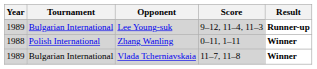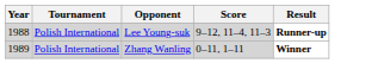 <table class="sortable wikitable" style="font-size: 90%;">
 <tr>
 <th>Year</th>
 <th>Tournament</th>
 <th>Opponent</th>
 <th>Score</th>
 <th>Result</th>
 </tr>
 <tr style="background:#D5D5D5">
-<td align="center">1989</td>
-<td align="left"><a href='#'>Bulgarian International</a></td>
+<td align="center">1988</td>
+<td align="left"><a href='#'>Polish International</a></td>
 <td align="left"> <a href='#'>Lee Young-suk</a></td>
 <td align="left">9–12, 11–4, 11–3</td>
 <td style="text-align:left; background: white"> <strong>Runner-up</strong></td>
 </tr>
 <tr style="background:#D5D5D5">
-<td align="center">1988</td>
+<td align="center">1989</td>
 <td align="left"><a href='#'>Polish International</a></td>
 <td align="left"> <a href='#'>Zhang Wanling</a></td>
 <td align="left">0–11, 1–11</td>
 <td style="text-align:left; background:white"> <strong>Winner</strong></td>
 </tr>
-<tr style="background:#D5D5D5">
-<td align="center">1989</td>
-<td align="left">Bulgarian International</td>
-<td align="left"> <a href='#'>Vlada Tcherniavskaia</a></td>
-<td align="left">11–7, 11–8</td>
-<td style="text-align:left; background:white"> <strong>Winner</strong></td>
-</tr>
 </table>
